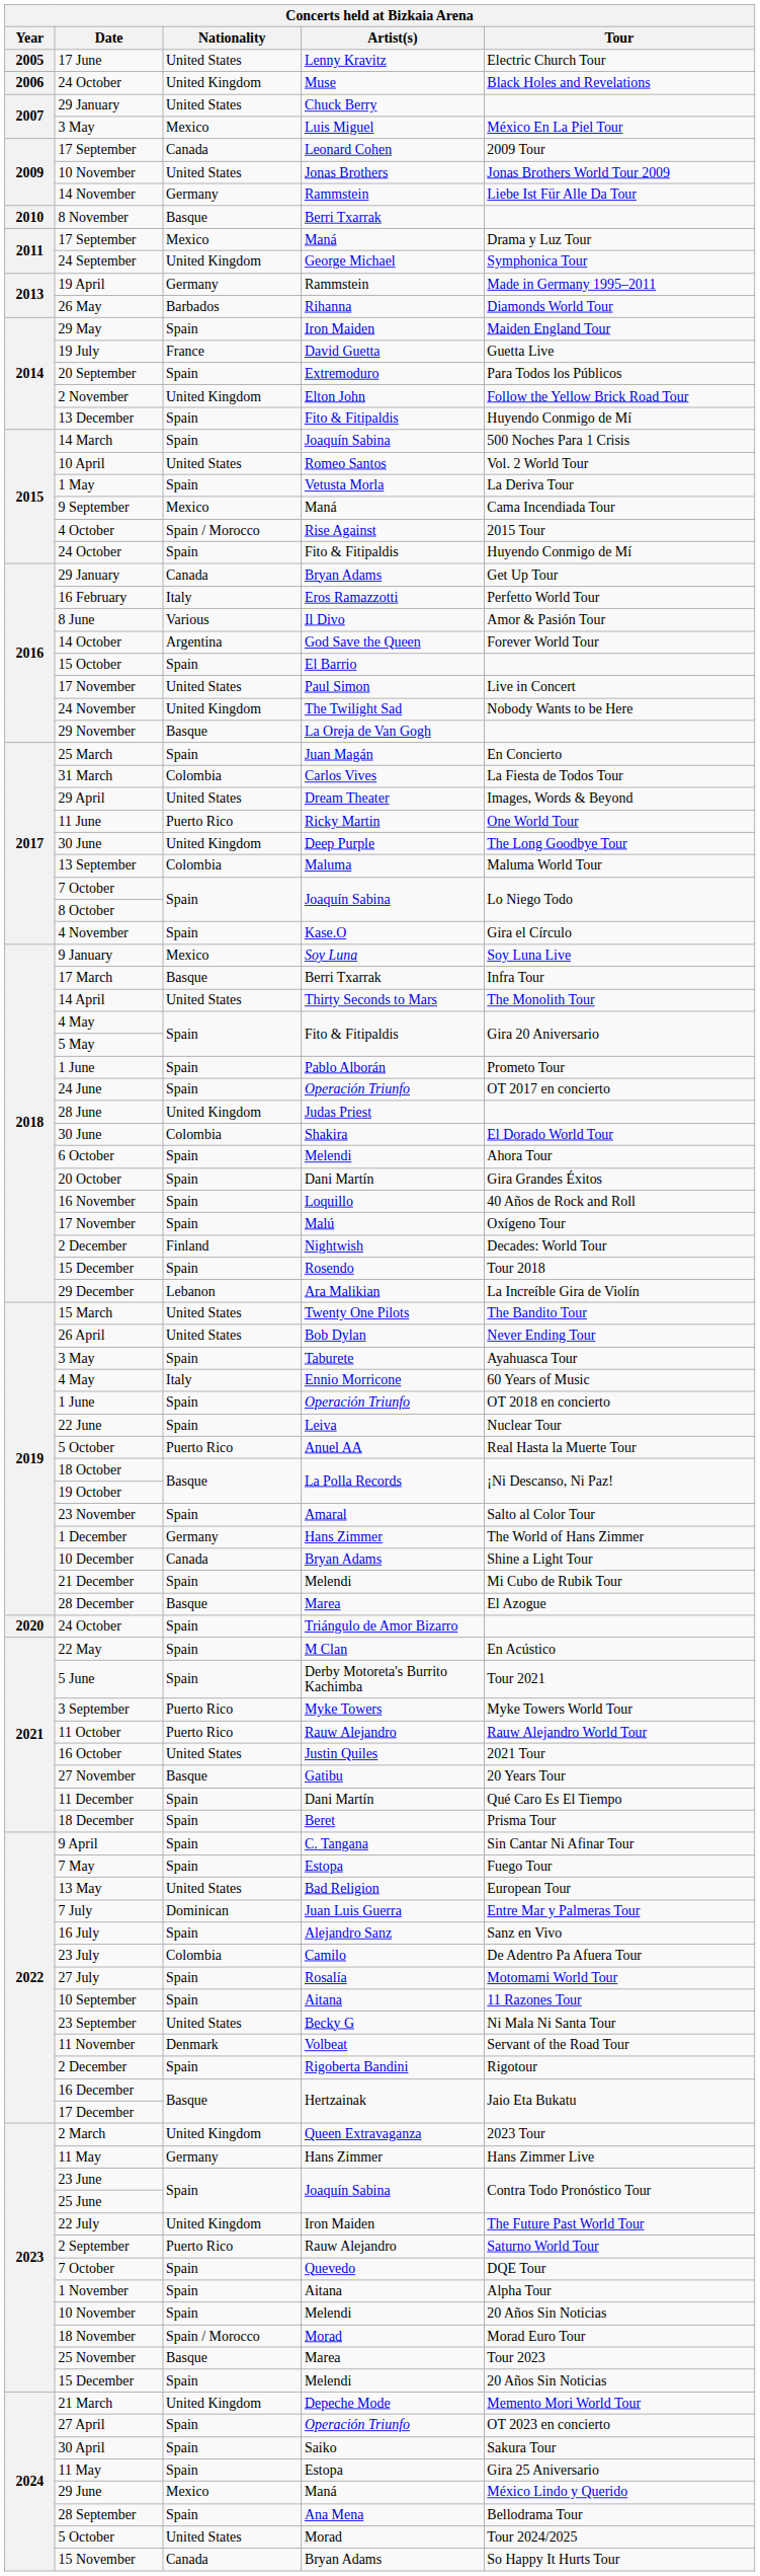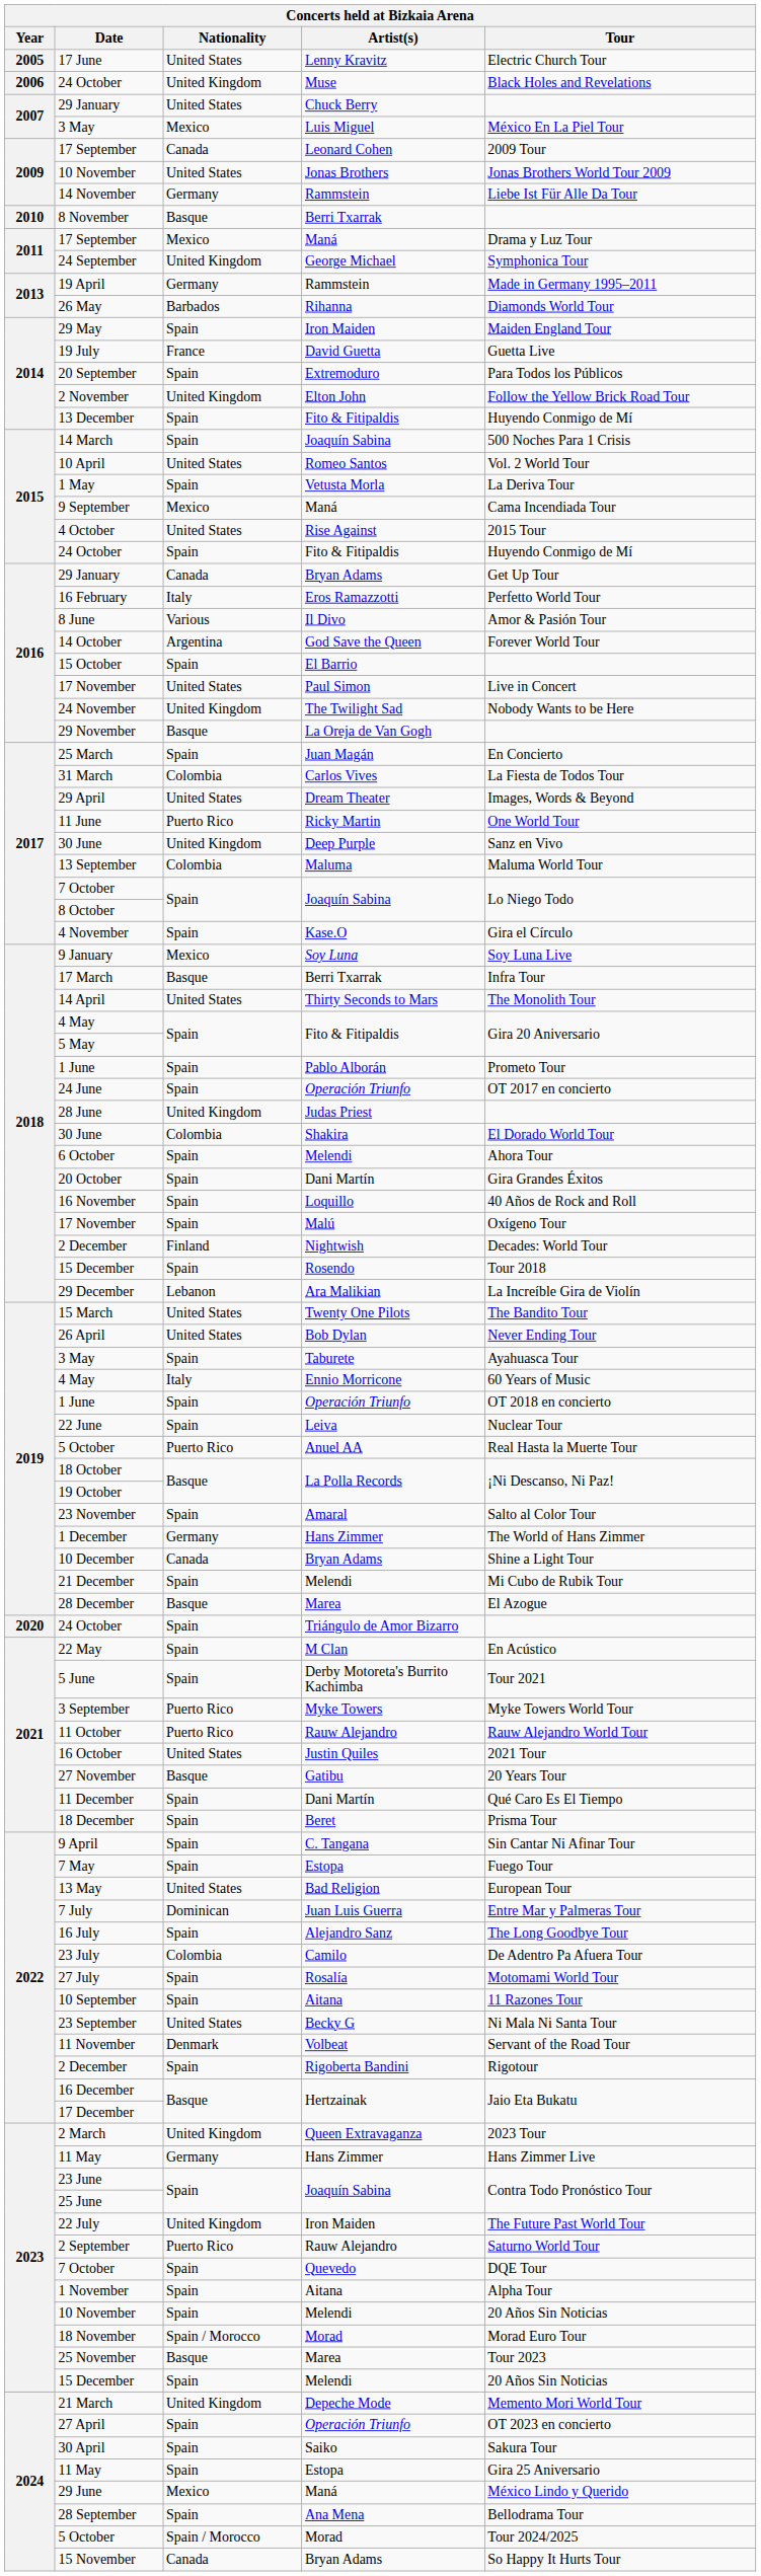 <table class="wikitable collapsible">
 <tr>
 <th colspan="5">Concerts held at Bizkaia Arena</th>
 </tr>
 <tr>
 <th width="50">Year</th>
 <th width="115">Date</th>
 <th width="150">Nationality</th>
 <th width="200">Artist(s)</th>
 <th width="300">Tour</th>
 </tr>
 <tr>
 <th>2005</th>
 <td>17 June</td>
 <td>United States</td>
 <td><a href='#'>Lenny Kravitz</a></td>
 <td>Electric Church Tour</td>
 </tr>
 <tr>
 <th>2006</th>
 <td>24 October</td>
 <td>United Kingdom</td>
 <td><a href='#'>Muse</a></td>
 <td><a href='#'>Black Holes and Revelations</a></td>
 </tr>
 <tr>
 <th rowspan="2">2007</th>
 <td>29 January</td>
 <td>United States</td>
 <td><a href='#'>Chuck Berry</a></td>
 <td></td>
 </tr>
 <tr>
 <td>3 May</td>
 <td>Mexico</td>
 <td><a href='#'>Luis Miguel</a></td>
 <td><a href='#'>México En La Piel Tour</a></td>
 </tr>
 <tr>
 <th rowspan="3">2009</th>
 <td>17 September</td>
 <td>Canada</td>
 <td><a href='#'>Leonard Cohen</a></td>
 <td>2009 Tour</td>
 </tr>
 <tr>
 <td>10 November</td>
 <td>United States</td>
 <td><a href='#'>Jonas Brothers</a></td>
 <td><a href='#'>Jonas Brothers World Tour 2009</a></td>
 </tr>
 <tr>
 <td>14 November</td>
 <td>Germany</td>
 <td><a href='#'>Rammstein</a></td>
 <td><a href='#'>Liebe Ist Für Alle Da Tour</a></td>
 </tr>
 <tr>
 <th>2010</th>
 <td>8 November</td>
 <td>Basque</td>
 <td><a href='#'>Berri Txarrak</a></td>
 <td></td>
 </tr>
 <tr>
 <th rowspan="2">2011</th>
 <td>17 September</td>
 <td>Mexico</td>
 <td><a href='#'>Maná</a></td>
 <td>Drama y Luz Tour</td>
 </tr>
 <tr>
 <td>24 September</td>
 <td>United Kingdom</td>
 <td><a href='#'>George Michael</a></td>
 <td><a href='#'>Symphonica Tour</a></td>
 </tr>
 <tr>
 <th rowspan="2">2013</th>
 <td>19 April</td>
 <td>Germany</td>
 <td>Rammstein</td>
 <td><a href='#'>Made in Germany 1995–2011</a></td>
 </tr>
 <tr>
 <td>26 May</td>
 <td>Barbados</td>
 <td><a href='#'>Rihanna</a></td>
 <td><a href='#'>Diamonds World Tour</a></td>
 </tr>
 <tr>
 <th rowspan="5">2014</th>
 <td>29 May</td>
 <td>Spain</td>
 <td><a href='#'>Iron Maiden</a></td>
 <td><a href='#'>Maiden England Tour</a></td>
 </tr>
 <tr>
 <td>19 July</td>
 <td>France</td>
 <td><a href='#'>David Guetta</a></td>
 <td>Guetta Live</td>
 </tr>
 <tr>
 <td>20 September</td>
 <td>Spain</td>
 <td><a href='#'>Extremoduro</a></td>
 <td>Para Todos los Públicos</td>
 </tr>
 <tr>
 <td>2 November</td>
 <td>United Kingdom</td>
 <td><a href='#'>Elton John</a></td>
 <td><a href='#'>Follow the Yellow Brick Road Tour</a></td>
 </tr>
 <tr>
 <td>13 December</td>
 <td>Spain</td>
 <td><a href='#'>Fito & Fitipaldis</a></td>
 <td>Huyendo Conmigo de Mí</td>
 </tr>
 <tr>
 <th rowspan="6">2015</th>
 <td>14 March</td>
 <td>Spain</td>
 <td><a href='#'>Joaquín Sabina</a></td>
 <td>500 Noches Para 1 Crisis</td>
 </tr>
 <tr>
 <td>10 April</td>
 <td>United States</td>
 <td><a href='#'>Romeo Santos</a></td>
 <td>Vol. 2 World Tour</td>
 </tr>
 <tr>
 <td>1 May</td>
 <td>Spain</td>
 <td><a href='#'>Vetusta Morla</a></td>
 <td>La Deriva Tour</td>
 </tr>
 <tr>
 <td>9 September</td>
 <td>Mexico</td>
 <td>Maná</td>
 <td>Cama Incendiada Tour</td>
 </tr>
 <tr>
 <td>4 October</td>
-<td>Spain / Morocco</td>
+<td>United States</td>
 <td><a href='#'>Rise Against</a></td>
 <td>2015 Tour</td>
 </tr>
 <tr>
 <td>24 October</td>
 <td>Spain</td>
 <td>Fito & Fitipaldis</td>
 <td>Huyendo Conmigo de Mí</td>
 </tr>
 <tr>
 <th rowspan="8">2016</th>
 <td>29 January</td>
 <td>Canada</td>
 <td><a href='#'>Bryan Adams</a></td>
 <td>Get Up Tour</td>
 </tr>
 <tr>
 <td>16 February</td>
 <td>Italy</td>
 <td><a href='#'>Eros Ramazzotti</a></td>
 <td>Perfetto World Tour</td>
 </tr>
 <tr>
 <td>8 June</td>
 <td>Various</td>
 <td><a href='#'>Il Divo</a></td>
 <td>Amor & Pasión Tour</td>
 </tr>
 <tr>
 <td>14 October</td>
 <td>Argentina</td>
 <td><a href='#'>God Save the Queen</a></td>
 <td>Forever World Tour</td>
 </tr>
 <tr>
 <td>15 October</td>
 <td>Spain</td>
 <td><a href='#'>El Barrio</a></td>
 <td></td>
 </tr>
 <tr>
 <td>17 November</td>
 <td>United States</td>
 <td><a href='#'>Paul Simon</a></td>
 <td>Live in Concert</td>
 </tr>
 <tr>
 <td>24 November</td>
 <td>United Kingdom</td>
 <td><a href='#'>The Twilight Sad</a></td>
 <td>Nobody Wants to be Here</td>
 </tr>
 <tr>
 <td>29 November</td>
 <td>Basque</td>
 <td><a href='#'>La Oreja de Van Gogh</a></td>
 <td></td>
 </tr>
 <tr>
 <th rowspan="9">2017</th>
 <td>25 March</td>
 <td>Spain</td>
 <td><a href='#'>Juan Magán</a></td>
 <td>En Concierto</td>
 </tr>
 <tr>
 <td>31 March</td>
 <td>Colombia</td>
 <td><a href='#'>Carlos Vives</a></td>
 <td>La Fiesta de Todos Tour</td>
 </tr>
 <tr>
 <td>29 April</td>
 <td>United States</td>
 <td><a href='#'>Dream Theater</a></td>
 <td>Images, Words & Beyond</td>
 </tr>
 <tr>
 <td>11 June</td>
 <td>Puerto Rico</td>
 <td><a href='#'>Ricky Martin</a></td>
 <td><a href='#'>One World Tour</a></td>
 </tr>
 <tr>
 <td>30 June</td>
 <td>United Kingdom</td>
 <td><a href='#'>Deep Purple</a></td>
-<td><a href='#'>The Long Goodbye Tour</a></td>
+<td>Sanz en Vivo</td>
 </tr>
 <tr>
 <td>13 September</td>
 <td>Colombia</td>
 <td><a href='#'>Maluma</a></td>
 <td>Maluma World Tour</td>
 </tr>
 <tr>
 <td>7 October</td>
 <td rowspan="2">Spain</td>
 <td rowspan="2"><a href='#'>Joaquín Sabina</a></td>
 <td rowspan="2">Lo Niego Todo</td>
 </tr>
 <tr>
 <td>8 October</td>
 </tr>
 <tr>
 <td>4 November</td>
 <td>Spain</td>
 <td><a href='#'>Kase.O</a></td>
 <td>Gira el Círculo</td>
 </tr>
 <tr>
 <th rowspan="16">2018</th>
 <td>9 January</td>
 <td>Mexico</td>
 <td><em><a href='#'>Soy Luna</a></em></td>
 <td><a href='#'>Soy Luna Live</a></td>
 </tr>
 <tr>
 <td>17 March</td>
 <td>Basque</td>
 <td>Berri Txarrak</td>
 <td>Infra Tour</td>
 </tr>
 <tr>
 <td>14 April</td>
 <td>United States</td>
 <td><a href='#'>Thirty Seconds to Mars</a></td>
 <td><a href='#'>The Monolith Tour</a></td>
 </tr>
 <tr>
 <td>4 May</td>
 <td rowspan="2">Spain</td>
 <td rowspan="2">Fito & Fitipaldis</td>
 <td rowspan="2">Gira 20 Aniversario</td>
 </tr>
 <tr>
 <td>5 May</td>
 </tr>
 <tr>
 <td>1 June</td>
 <td>Spain</td>
 <td><a href='#'>Pablo Alborán</a></td>
 <td>Prometo Tour</td>
 </tr>
 <tr>
 <td>24 June</td>
 <td>Spain</td>
 <td><em><a href='#'>Operación Triunfo</a></em></td>
 <td>OT 2017 en concierto</td>
 </tr>
 <tr>
 <td>28 June</td>
 <td>United Kingdom</td>
 <td><a href='#'>Judas Priest</a></td>
 <td></td>
 </tr>
 <tr>
 <td>30 June</td>
 <td>Colombia</td>
 <td><a href='#'>Shakira</a></td>
 <td><a href='#'>El Dorado World Tour</a></td>
 </tr>
 <tr>
 <td>6 October</td>
 <td>Spain</td>
 <td><a href='#'>Melendi</a></td>
 <td>Ahora Tour</td>
 </tr>
 <tr>
 <td>20 October</td>
 <td>Spain</td>
 <td>Dani Martín</td>
 <td>Gira Grandes Éxitos</td>
 </tr>
 <tr>
 <td>16 November</td>
 <td>Spain</td>
 <td><a href='#'>Loquillo</a></td>
 <td>40 Años de Rock and Roll</td>
 </tr>
 <tr>
 <td>17 November</td>
 <td>Spain</td>
 <td><a href='#'>Malú</a></td>
 <td>Oxígeno Tour</td>
 </tr>
 <tr>
 <td>2 December</td>
 <td>Finland</td>
 <td><a href='#'>Nightwish</a></td>
 <td>Decades: World Tour</td>
 </tr>
 <tr>
 <td>15 December</td>
 <td>Spain</td>
 <td><a href='#'>Rosendo</a></td>
 <td>Tour 2018</td>
 </tr>
 <tr>
 <td>29 December</td>
 <td>Lebanon</td>
 <td><a href='#'>Ara Malikian</a></td>
 <td>La Increíble Gira de Violín</td>
 </tr>
 <tr>
 <th rowspan="14">2019</th>
 <td>15 March</td>
 <td>United States</td>
 <td><a href='#'>Twenty One Pilots</a></td>
 <td><a href='#'>The Bandito Tour</a></td>
 </tr>
 <tr>
 <td>26 April</td>
 <td>United States</td>
 <td><a href='#'>Bob Dylan</a></td>
 <td><a href='#'>Never Ending Tour</a></td>
 </tr>
 <tr>
 <td>3 May</td>
 <td>Spain</td>
 <td><a href='#'>Taburete</a></td>
 <td>Ayahuasca Tour</td>
 </tr>
 <tr>
 <td>4 May</td>
 <td>Italy</td>
 <td><a href='#'>Ennio Morricone</a></td>
 <td>60 Years of Music</td>
 </tr>
 <tr>
 <td>1 June</td>
 <td>Spain</td>
 <td><em><a href='#'>Operación Triunfo</a></em></td>
 <td>OT 2018 en concierto</td>
 </tr>
 <tr>
 <td>22 June</td>
 <td>Spain</td>
 <td><a href='#'>Leiva</a></td>
 <td>Nuclear Tour</td>
 </tr>
 <tr>
 <td>5 October</td>
 <td>Puerto Rico</td>
 <td><a href='#'>Anuel AA</a></td>
 <td>Real Hasta la Muerte Tour</td>
 </tr>
 <tr>
 <td>18 October</td>
 <td rowspan="2">Basque</td>
 <td rowspan="2"><a href='#'>La Polla Records</a></td>
 <td rowspan="2">¡Ni Descanso, Ni Paz!</td>
 </tr>
 <tr>
 <td>19 October</td>
 </tr>
 <tr>
 <td>23 November</td>
 <td>Spain</td>
 <td><a href='#'>Amaral</a></td>
 <td>Salto al Color Tour</td>
 </tr>
 <tr>
 <td>1 December</td>
 <td>Germany</td>
 <td><a href='#'>Hans Zimmer</a></td>
 <td>The World of Hans Zimmer</td>
 </tr>
 <tr>
 <td>10 December</td>
 <td>Canada</td>
 <td><a href='#'>Bryan Adams</a></td>
 <td>Shine a Light Tour</td>
 </tr>
 <tr>
 <td>21 December</td>
 <td>Spain</td>
 <td>Melendi</td>
 <td>Mi Cubo de Rubik Tour</td>
 </tr>
 <tr>
 <td>28 December</td>
 <td>Basque</td>
 <td><a href='#'>Marea</a></td>
 <td>El Azogue</td>
 </tr>
 <tr>
 <th>2020</th>
 <td>24 October</td>
 <td>Spain</td>
 <td><a href='#'>Triángulo de Amor Bizarro</a></td>
 <td></td>
 </tr>
 <tr>
 <th rowspan="8">2021</th>
 <td>22 May</td>
 <td>Spain</td>
 <td><a href='#'>M Clan</a></td>
 <td>En Acústico</td>
 </tr>
 <tr>
 <td>5 June</td>
 <td>Spain</td>
 <td>Derby Motoreta's Burrito Kachimba</td>
 <td>Tour 2021</td>
 </tr>
 <tr>
 <td>3 September</td>
 <td>Puerto Rico</td>
 <td><a href='#'>Myke Towers</a></td>
 <td>Myke Towers World Tour</td>
 </tr>
 <tr>
 <td>11 October</td>
 <td>Puerto Rico</td>
 <td><a href='#'>Rauw Alejandro</a></td>
 <td><a href='#'>Rauw Alejandro World Tour</a></td>
 </tr>
 <tr>
 <td>16 October</td>
 <td>United States</td>
 <td><a href='#'>Justin Quiles</a></td>
 <td>2021 Tour</td>
 </tr>
 <tr>
 <td>27 November</td>
 <td>Basque</td>
 <td><a href='#'>Gatibu</a></td>
 <td>20 Years Tour</td>
 </tr>
 <tr>
 <td>11 December</td>
 <td>Spain</td>
 <td>Dani Martín</td>
 <td>Qué Caro Es El Tiempo</td>
 </tr>
 <tr>
 <td>18 December</td>
 <td>Spain</td>
 <td><a href='#'>Beret</a></td>
 <td>Prisma Tour</td>
 </tr>
 <tr>
 <th rowspan="13">2022</th>
 <td>9 April</td>
 <td>Spain</td>
 <td><a href='#'>C. Tangana</a></td>
 <td>Sin Cantar Ni Afinar Tour</td>
 </tr>
 <tr>
 <td>7 May</td>
 <td>Spain</td>
 <td><a href='#'>Estopa</a></td>
 <td>Fuego Tour</td>
 </tr>
 <tr>
 <td>13 May</td>
 <td>United States</td>
 <td><a href='#'>Bad Religion</a></td>
 <td>European Tour</td>
 </tr>
 <tr>
 <td>7 July</td>
 <td>Dominican</td>
 <td><a href='#'>Juan Luis Guerra</a></td>
 <td><a href='#'>Entre Mar y Palmeras Tour</a></td>
 </tr>
 <tr>
 <td>16 July</td>
 <td>Spain</td>
 <td><a href='#'>Alejandro Sanz</a></td>
-<td>Sanz en Vivo</td>
+<td><a href='#'>The Long Goodbye Tour</a></td>
 </tr>
 <tr>
 <td>23 July</td>
 <td>Colombia</td>
 <td><a href='#'>Camilo</a></td>
 <td>De Adentro Pa Afuera Tour</td>
 </tr>
 <tr>
 <td>27 July</td>
 <td>Spain</td>
 <td><a href='#'>Rosalía</a></td>
 <td><a href='#'>Motomami World Tour</a></td>
 </tr>
 <tr>
 <td>10 September</td>
 <td>Spain</td>
 <td><a href='#'>Aitana</a></td>
 <td><a href='#'>11 Razones Tour</a></td>
 </tr>
 <tr>
 <td>23 September</td>
 <td>United States</td>
 <td><a href='#'>Becky G</a></td>
 <td>Ni Mala Ni Santa Tour</td>
 </tr>
 <tr>
 <td>11 November</td>
 <td>Denmark</td>
 <td><a href='#'>Volbeat</a></td>
 <td>Servant of the Road Tour</td>
 </tr>
 <tr>
 <td>2 December</td>
 <td>Spain</td>
 <td><a href='#'>Rigoberta Bandini</a></td>
 <td>Rigotour</td>
 </tr>
 <tr>
 <td>16 December</td>
 <td rowspan="2">Basque</td>
 <td rowspan="2">Hertzainak</td>
 <td rowspan="2">Jaio Eta Bukatu</td>
 </tr>
 <tr>
 <td>17 December</td>
 </tr>
 <tr>
 <th rowspan="12">2023</th>
 <td>2 March</td>
 <td>United Kingdom</td>
 <td><a href='#'>Queen Extravaganza</a></td>
 <td>2023 Tour</td>
 </tr>
 <tr>
 <td>11 May</td>
 <td>Germany</td>
 <td>Hans Zimmer</td>
 <td>Hans Zimmer Live</td>
 </tr>
 <tr>
 <td>23 June</td>
 <td rowspan="2">Spain</td>
 <td rowspan="2"><a href='#'>Joaquín Sabina</a></td>
 <td rowspan="2">Contra Todo Pronóstico Tour</td>
 </tr>
 <tr>
 <td>25 June</td>
 </tr>
 <tr>
 <td>22 July</td>
 <td>United Kingdom</td>
 <td>Iron Maiden</td>
 <td><a href='#'>The Future Past World Tour</a></td>
 </tr>
 <tr>
 <td>2 September</td>
 <td>Puerto Rico</td>
 <td>Rauw Alejandro</td>
 <td><a href='#'>Saturno World Tour</a></td>
 </tr>
 <tr>
 <td>7 October</td>
 <td>Spain</td>
 <td><a href='#'>Quevedo</a></td>
 <td>DQE Tour</td>
 </tr>
 <tr>
 <td>1 November</td>
 <td>Spain</td>
 <td>Aitana</td>
 <td>Alpha Tour</td>
 </tr>
 <tr>
 <td>10 November</td>
 <td>Spain</td>
 <td>Melendi</td>
 <td>20 Años Sin Noticias</td>
 </tr>
 <tr>
 <td>18 November</td>
 <td>Spain / Morocco</td>
 <td><a href='#'>Morad</a></td>
 <td>Morad Euro Tour</td>
 </tr>
 <tr>
 <td>25 November</td>
 <td>Basque</td>
 <td>Marea</td>
 <td>Tour 2023</td>
 </tr>
 <tr>
 <td>15 December</td>
 <td>Spain</td>
 <td>Melendi</td>
 <td>20 Años Sin Noticias</td>
 </tr>
 <tr>
 <th rowspan="8">2024</th>
 <td>21 March</td>
 <td>United Kingdom</td>
 <td><a href='#'>Depeche Mode</a></td>
 <td><a href='#'>Memento Mori World Tour</a></td>
 </tr>
 <tr>
 <td>27 April</td>
 <td>Spain</td>
 <td><em><a href='#'>Operación Triunfo</a></em></td>
 <td>OT 2023 en concierto</td>
 </tr>
 <tr>
 <td>30 April</td>
 <td>Spain</td>
 <td>Saiko</td>
 <td>Sakura Tour</td>
 </tr>
 <tr>
 <td>11 May</td>
 <td>Spain</td>
 <td>Estopa</td>
 <td>Gira 25 Aniversario</td>
 </tr>
 <tr>
 <td>29 June</td>
 <td>Mexico</td>
 <td>Maná</td>
 <td><a href='#'>México Lindo y Querido</a></td>
 </tr>
 <tr>
 <td>28 September</td>
 <td>Spain</td>
 <td><a href='#'>Ana Mena</a></td>
 <td>Bellodrama Tour</td>
 </tr>
 <tr>
 <td>5 October</td>
-<td>United States</td>
+<td>Spain / Morocco</td>
 <td>Morad</td>
 <td>Tour 2024/2025</td>
 </tr>
 <tr>
 <td>15 November</td>
 <td>Canada</td>
 <td>Bryan Adams</td>
 <td>So Happy It Hurts Tour</td>
 </tr>
 </table>
